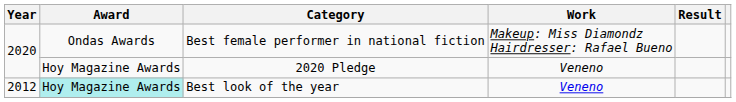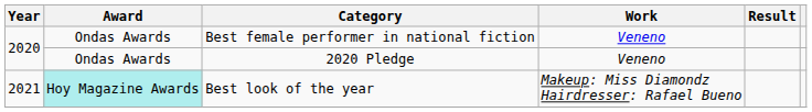 <table class="wikitable">
 <tr>
 <th>Year</th>
 <th>Award</th>
 <th>Category</th>
 <th>Work</th>
 <th>Result</th>
 <th></th>
 </tr>
 <tr>
 <td rowspan="2" align="center">2020</td>
 <td align="center">Ondas Awards</td>
 <td align="center">Best female performer in national fiction</td>
-<td><em><u>Makeup</u>: Miss Diamondz</em><br><em><u>Hairdresser</u>: Rafael Bueno</em></td>
+<td align="center"><em><a href='#'>Veneno</a></em></td>
 <td></td>
 <td align="center"></td>
 </tr>
 <tr>
-<td align="center">Hoy Magazine Awards</td>
+<td align="center">Ondas Awards</td>
 <td align="center">2020 Pledge</td>
 <td align="center"><em>Veneno</em></td>
 <td></td>
 <td align="center"></td>
 </tr>
 <tr>
-<td>2012</td>
+<td>2021</td>
 <td style="background: paleturquoise;">Hoy Magazine Awards</td>
 <td>Best look of the year</td>
-<td align="center"><em><a href='#'>Veneno</a></em></td>
+<td><em><u>Makeup</u>: Miss Diamondz</em><br><em><u>Hairdresser</u>: Rafael Bueno</em></td>
 <td></td>
 <td></td>
 </tr>
 <tr>
 </tr>
 </table>
